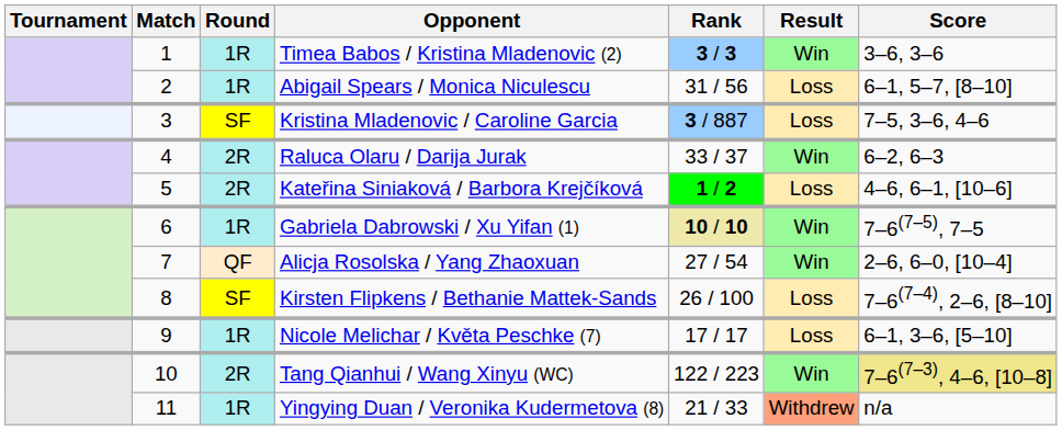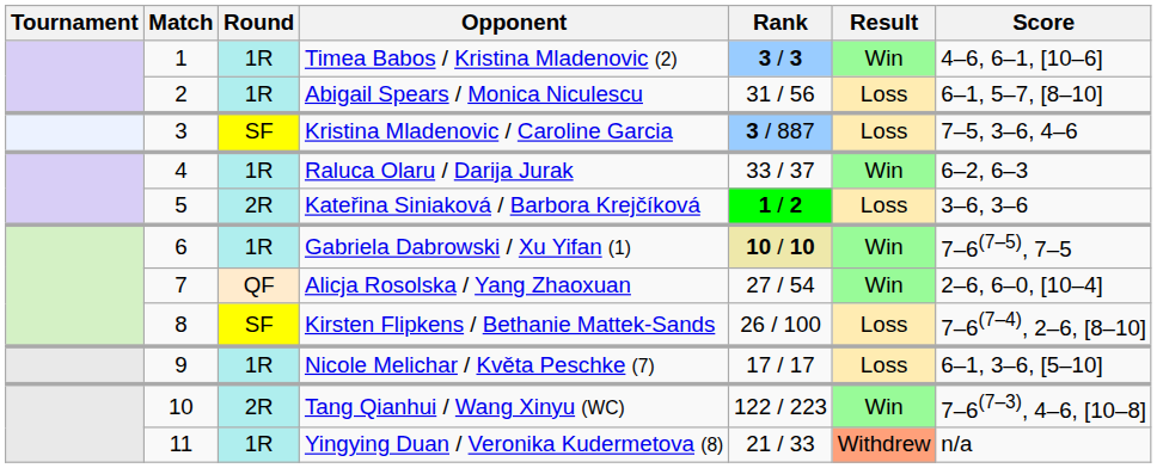 <table class="wikitable">
 <tr>
 <th>Tournament</th>
 <th>Match</th>
 <th>Round</th>
 <th>Opponent</th>
 <th>Rank</th>
 <th>Result</th>
 <th>Score</th>
 </tr>
 <tr>
 <td rowspan="2" style="background:#d8cef6; text-align:left; vertical-align:top"></td>
 <td style="text-align:center">1</td>
 <td style="text-align:center; background:#afeeee">1R</td>
 <td> <a href='#'>Timea Babos</a> /  <a href='#'>Kristina Mladenovic</a> <small>(2)</small></td>
 <td style="text-align:center; background:#9cf"><strong>3</strong> / <strong>3</strong></td>
 <td style="text-align:center; background:#98fb98">Win</td>
-<td>3–6, 3–6</td>
+<td>4–6, 6–1, [10–6]</td>
 </tr>
 <tr>
 <td style="text-align:center">2</td>
 <td style="text-align:center; background:#afeeee">1R</td>
 <td> <a href='#'>Abigail Spears</a> /  <a href='#'>Monica Niculescu</a></td>
 <td style="text-align:center">31 / 56</td>
 <td style="text-align:center; background:#ffecb2">Loss</td>
 <td>6–1, 5–7, [8–10]</td>
 </tr>
 <tr style="border-top:3px solid #aaaaaa">
 <td style="background:#ecf2ff; text-align:left; vertical-align:top;"></td>
 <td style="text-align:center">3</td>
 <td style="text-align:center; background:yellow">SF</td>
 <td> <a href='#'>Kristina Mladenovic</a> /  <a href='#'>Caroline Garcia</a></td>
 <td style="text-align:center; background:#9cf"><strong>3</strong> / 887</td>
 <td style="text-align:center; background:#ffecb2">Loss</td>
 <td>7–5, 3–6, 4–6</td>
 </tr>
 <tr style="border-top:3px solid #aaaaaa">
 <td rowspan="2" style="background:#d8cef6; text-align:left"></td>
 <td style="text-align:center">4</td>
-<td style="text-align:center; background:#afeeee">2R</td>
+<td style="text-align:center; background:#afeeee">1R</td>
 <td> <a href='#'>Raluca Olaru</a> /  <a href='#'>Darija Jurak</a></td>
 <td style="text-align:center">33 / 37</td>
 <td style="text-align:center; background:#98fb98">Win</td>
 <td>6–2, 6–3</td>
 </tr>
 <tr>
 <td style="text-align:center">5</td>
 <td style="text-align:center; background:#afeeee">2R</td>
 <td> <a href='#'>Kateřina Siniaková</a> /  <a href='#'>Barbora Krejčíková</a> </td>
 <td style="text-align:center; background:lime"><strong>1</strong> / <strong>2</strong></td>
 <td style="text-align:center; background:#ffecb2">Loss</td>
-<td>4–6, 6–1, [10–6]</td>
+<td>3–6, 3–6</td>
 </tr>
 <tr style="border-top:3px solid #aaaaaa">
 <td rowspan="3" style="background:#d4f1c5; text-align:left"></td>
 <td style="text-align:center">6</td>
 <td style="text-align:center; background:#afeeee">1R</td>
 <td> <a href='#'>Gabriela Dabrowski</a> /  <a href='#'>Xu Yifan</a> <small>(1)</small></td>
 <td style="text-align:center; background:#eee8aa"><strong>10</strong> / <strong>10</strong></td>
 <td style="text-align:center; background:#98fb98">Win</td>
 <td>7–6<sup>(7–5)</sup>, 7–5</td>
 </tr>
 <tr>
 <td style="text-align:center">7</td>
 <td style="text-align:center; background:#ffebcd">QF</td>
 <td> <a href='#'>Alicja Rosolska</a> /  <a href='#'>Yang Zhaoxuan</a></td>
 <td style="text-align:center">27 / 54</td>
 <td style="text-align:center; background:#98fb98">Win</td>
 <td>2–6, 6–0, [10–4]</td>
 </tr>
 <tr>
 <td style="text-align:center">8</td>
 <td style="text-align:center; background:yellow">SF</td>
 <td> <a href='#'>Kirsten Flipkens</a> /  <a href='#'>Bethanie Mattek-Sands</a></td>
 <td style="text-align:center">26 / 100</td>
 <td style="text-align:center; background:#ffecb2">Loss</td>
 <td>7–6<sup>(7–4)</sup>, 2–6, [8–10]</td>
 </tr>
 <tr style="border-top:3px solid #aaaaaa">
 <td style="background:#e9e9e9; text-align:left"></td>
 <td style="text-align:center">9</td>
 <td style="text-align:center; background:#afeeee">1R</td>
 <td> <a href='#'>Nicole Melichar</a> /  <a href='#'>Květa Peschke</a> <small>(7)</small></td>
 <td style="text-align:center">17 / 17</td>
 <td style="text-align:center; background:#ffecb2">Loss</td>
 <td>6–1, 3–6, [5–10]</td>
 </tr>
 <tr style="border-top:3px solid #aaaaaa">
 <td rowspan="3" style="background:#e9e9e9; text-align:left"></td>
 <td style="text-align:center">10</td>
 <td style="text-align:center; background:#afeeee">2R</td>
 <td> <a href='#'>Tang Qianhui</a> /  <a href='#'>Wang Xinyu</a> <small>(WC)</small></td>
 <td style="text-align:center">122 / 223</td>
 <td style="text-align:center; background:#98fb98">Win</td>
-<td style="background: khaki;">7–6<sup>(7–3)</sup>, 4–6, [10–8]</td>
+<td>7–6<sup>(7–3)</sup>, 4–6, [10–8]</td>
 </tr>
 <tr>
 <td style="text-align:center">11</td>
 <td style="text-align:center; background:#afeeee">1R</td>
 <td> <a href='#'>Yingying Duan</a> /  <a href='#'>Veronika Kudermetova</a> <small>(8)</small></td>
 <td style="text-align:center">21 / 33</td>
 <td style="text-align:center; background:#ffa07a">Withdrew</td>
 <td>n/a</td>
 </tr>
 </table>
